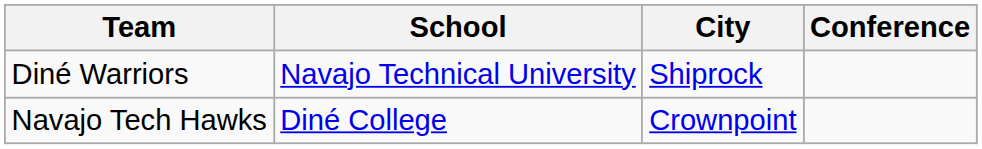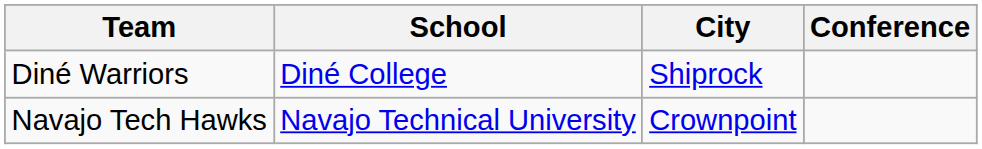 <table class="sortable wikitable">
 <tr>
 <th>Team</th>
 <th>School</th>
 <th>City</th>
 <th>Conference</th>
 </tr>
 <tr>
 <td>Diné Warriors</td>
-<td><a href='#'>Navajo Technical University</a></td>
+<td><a href='#'>Diné College</a></td>
 <td><a href='#'>Shiprock</a></td>
 <td></td>
 </tr>
 <tr>
 <td>Navajo Tech Hawks</td>
-<td><a href='#'>Diné College</a></td>
+<td><a href='#'>Navajo Technical University</a></td>
 <td><a href='#'>Crownpoint</a></td>
 <td></td>
 </tr>
 </table>
